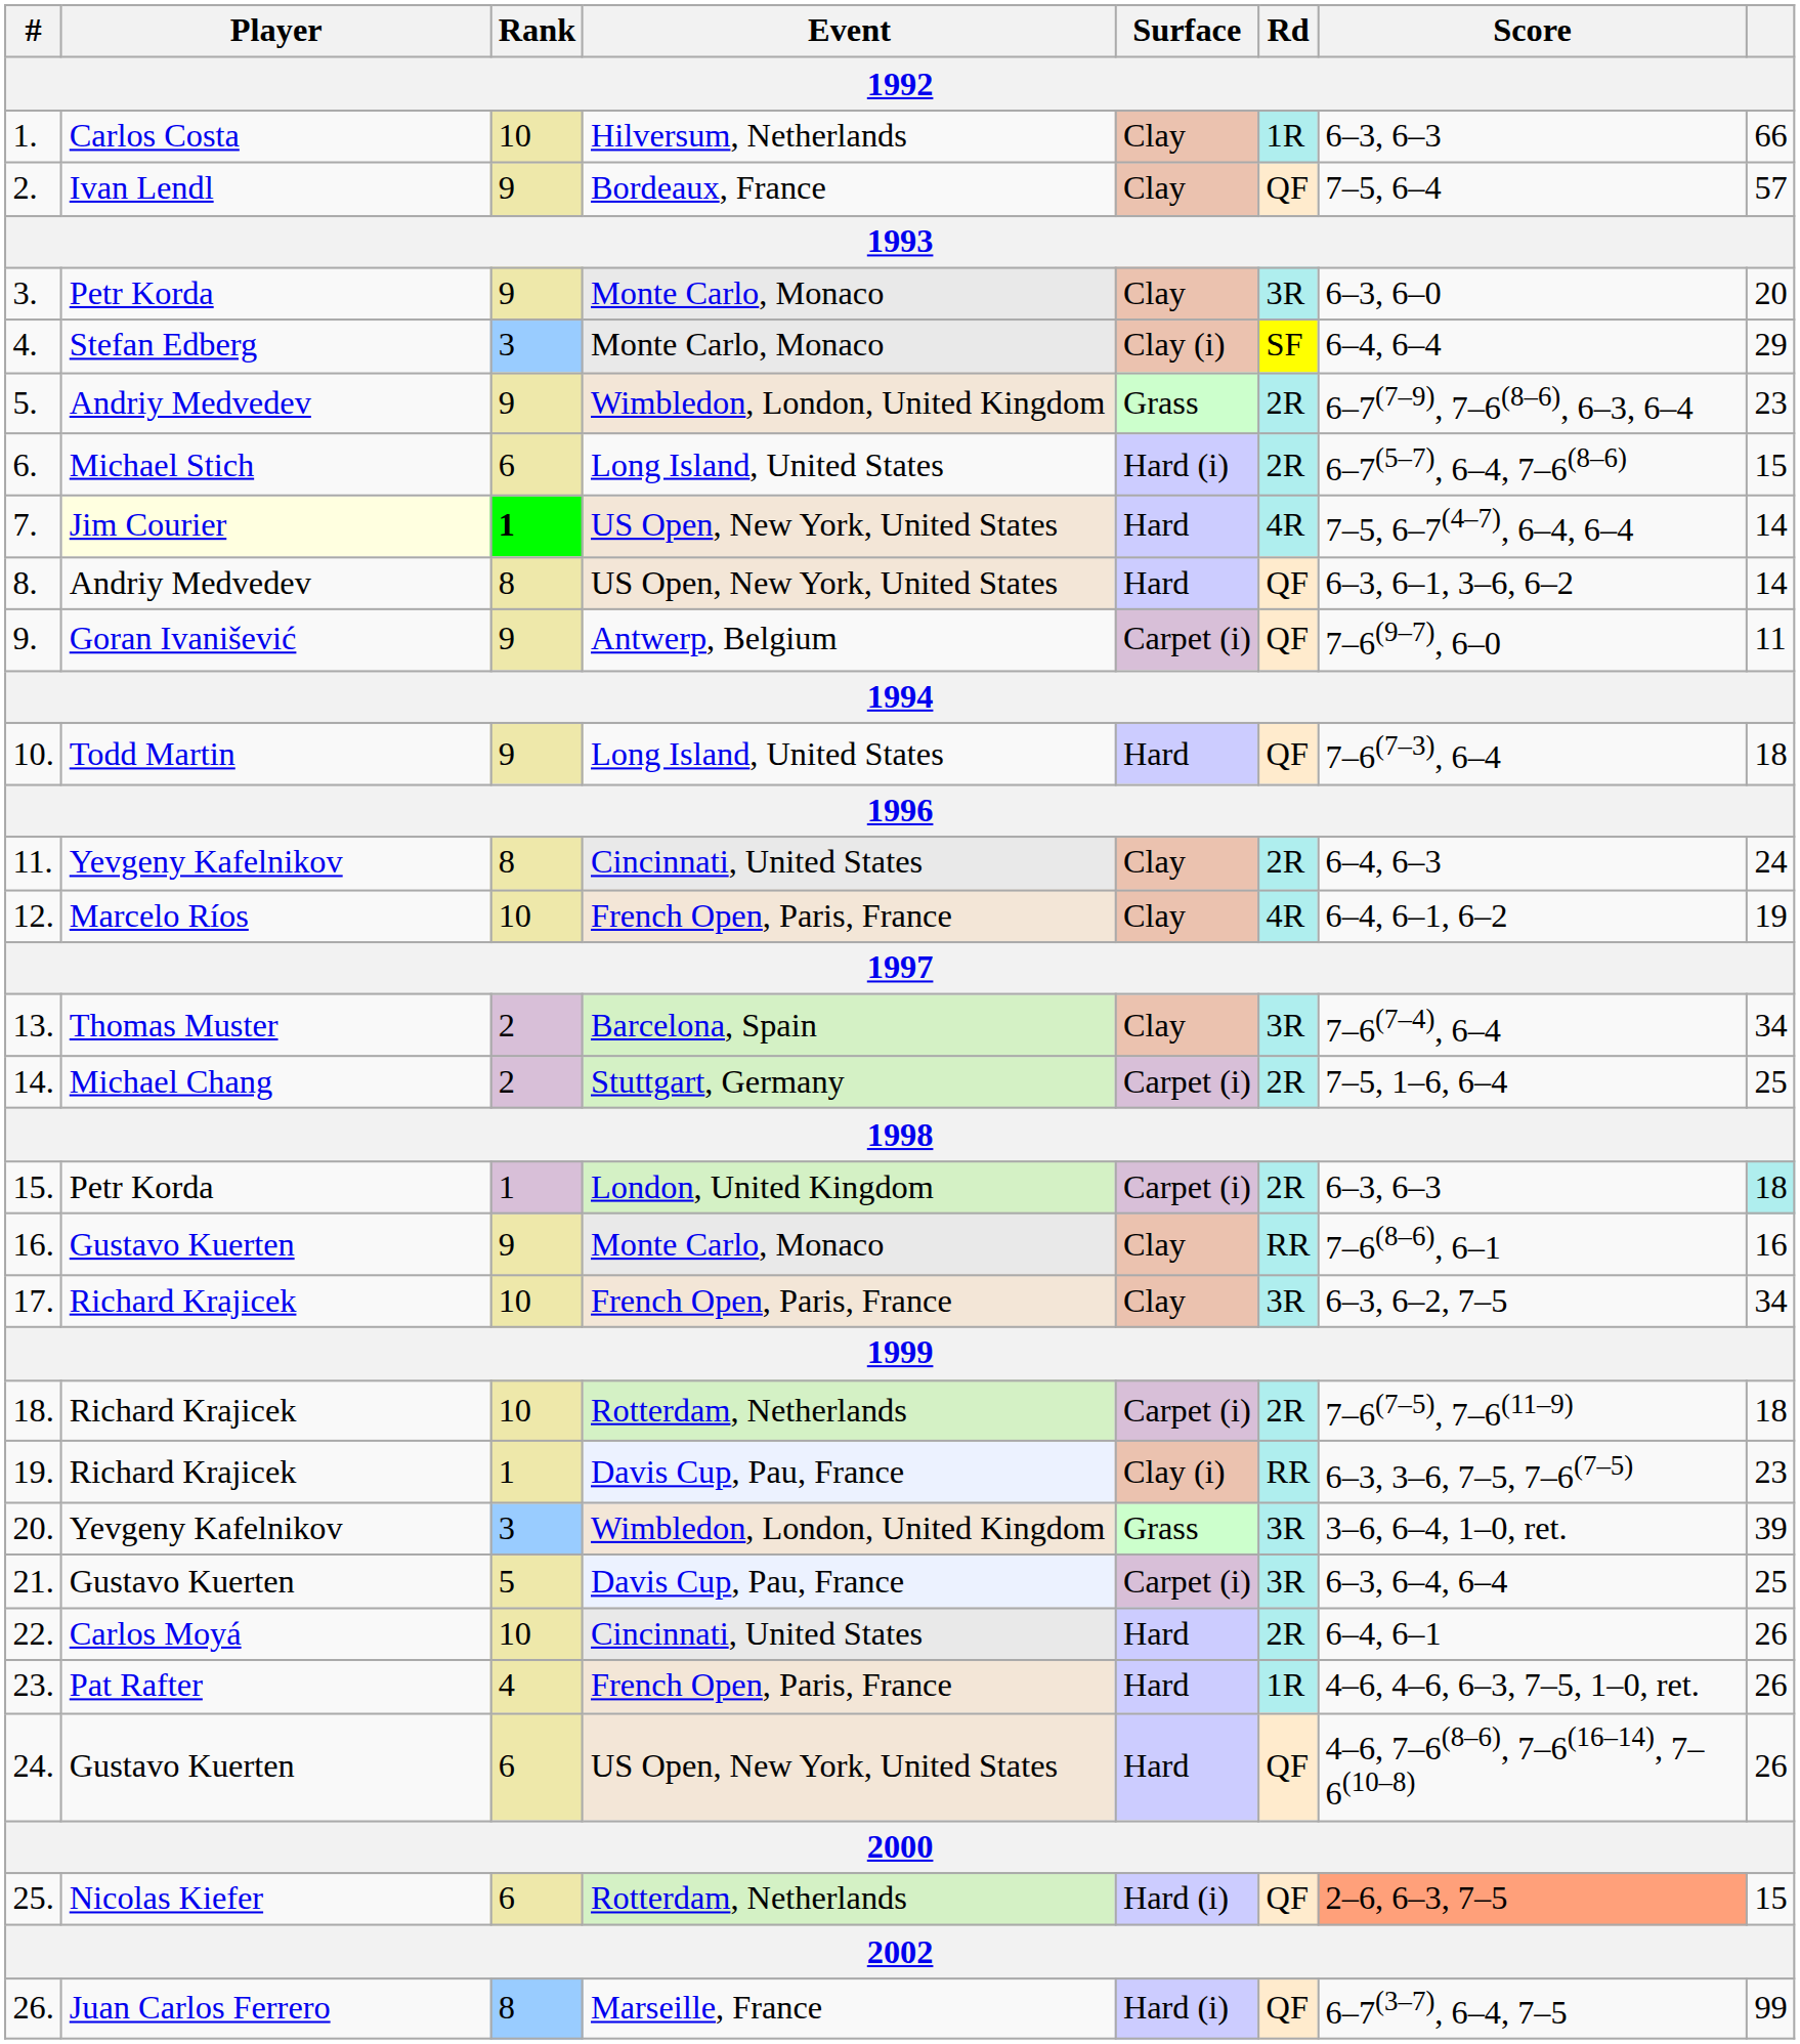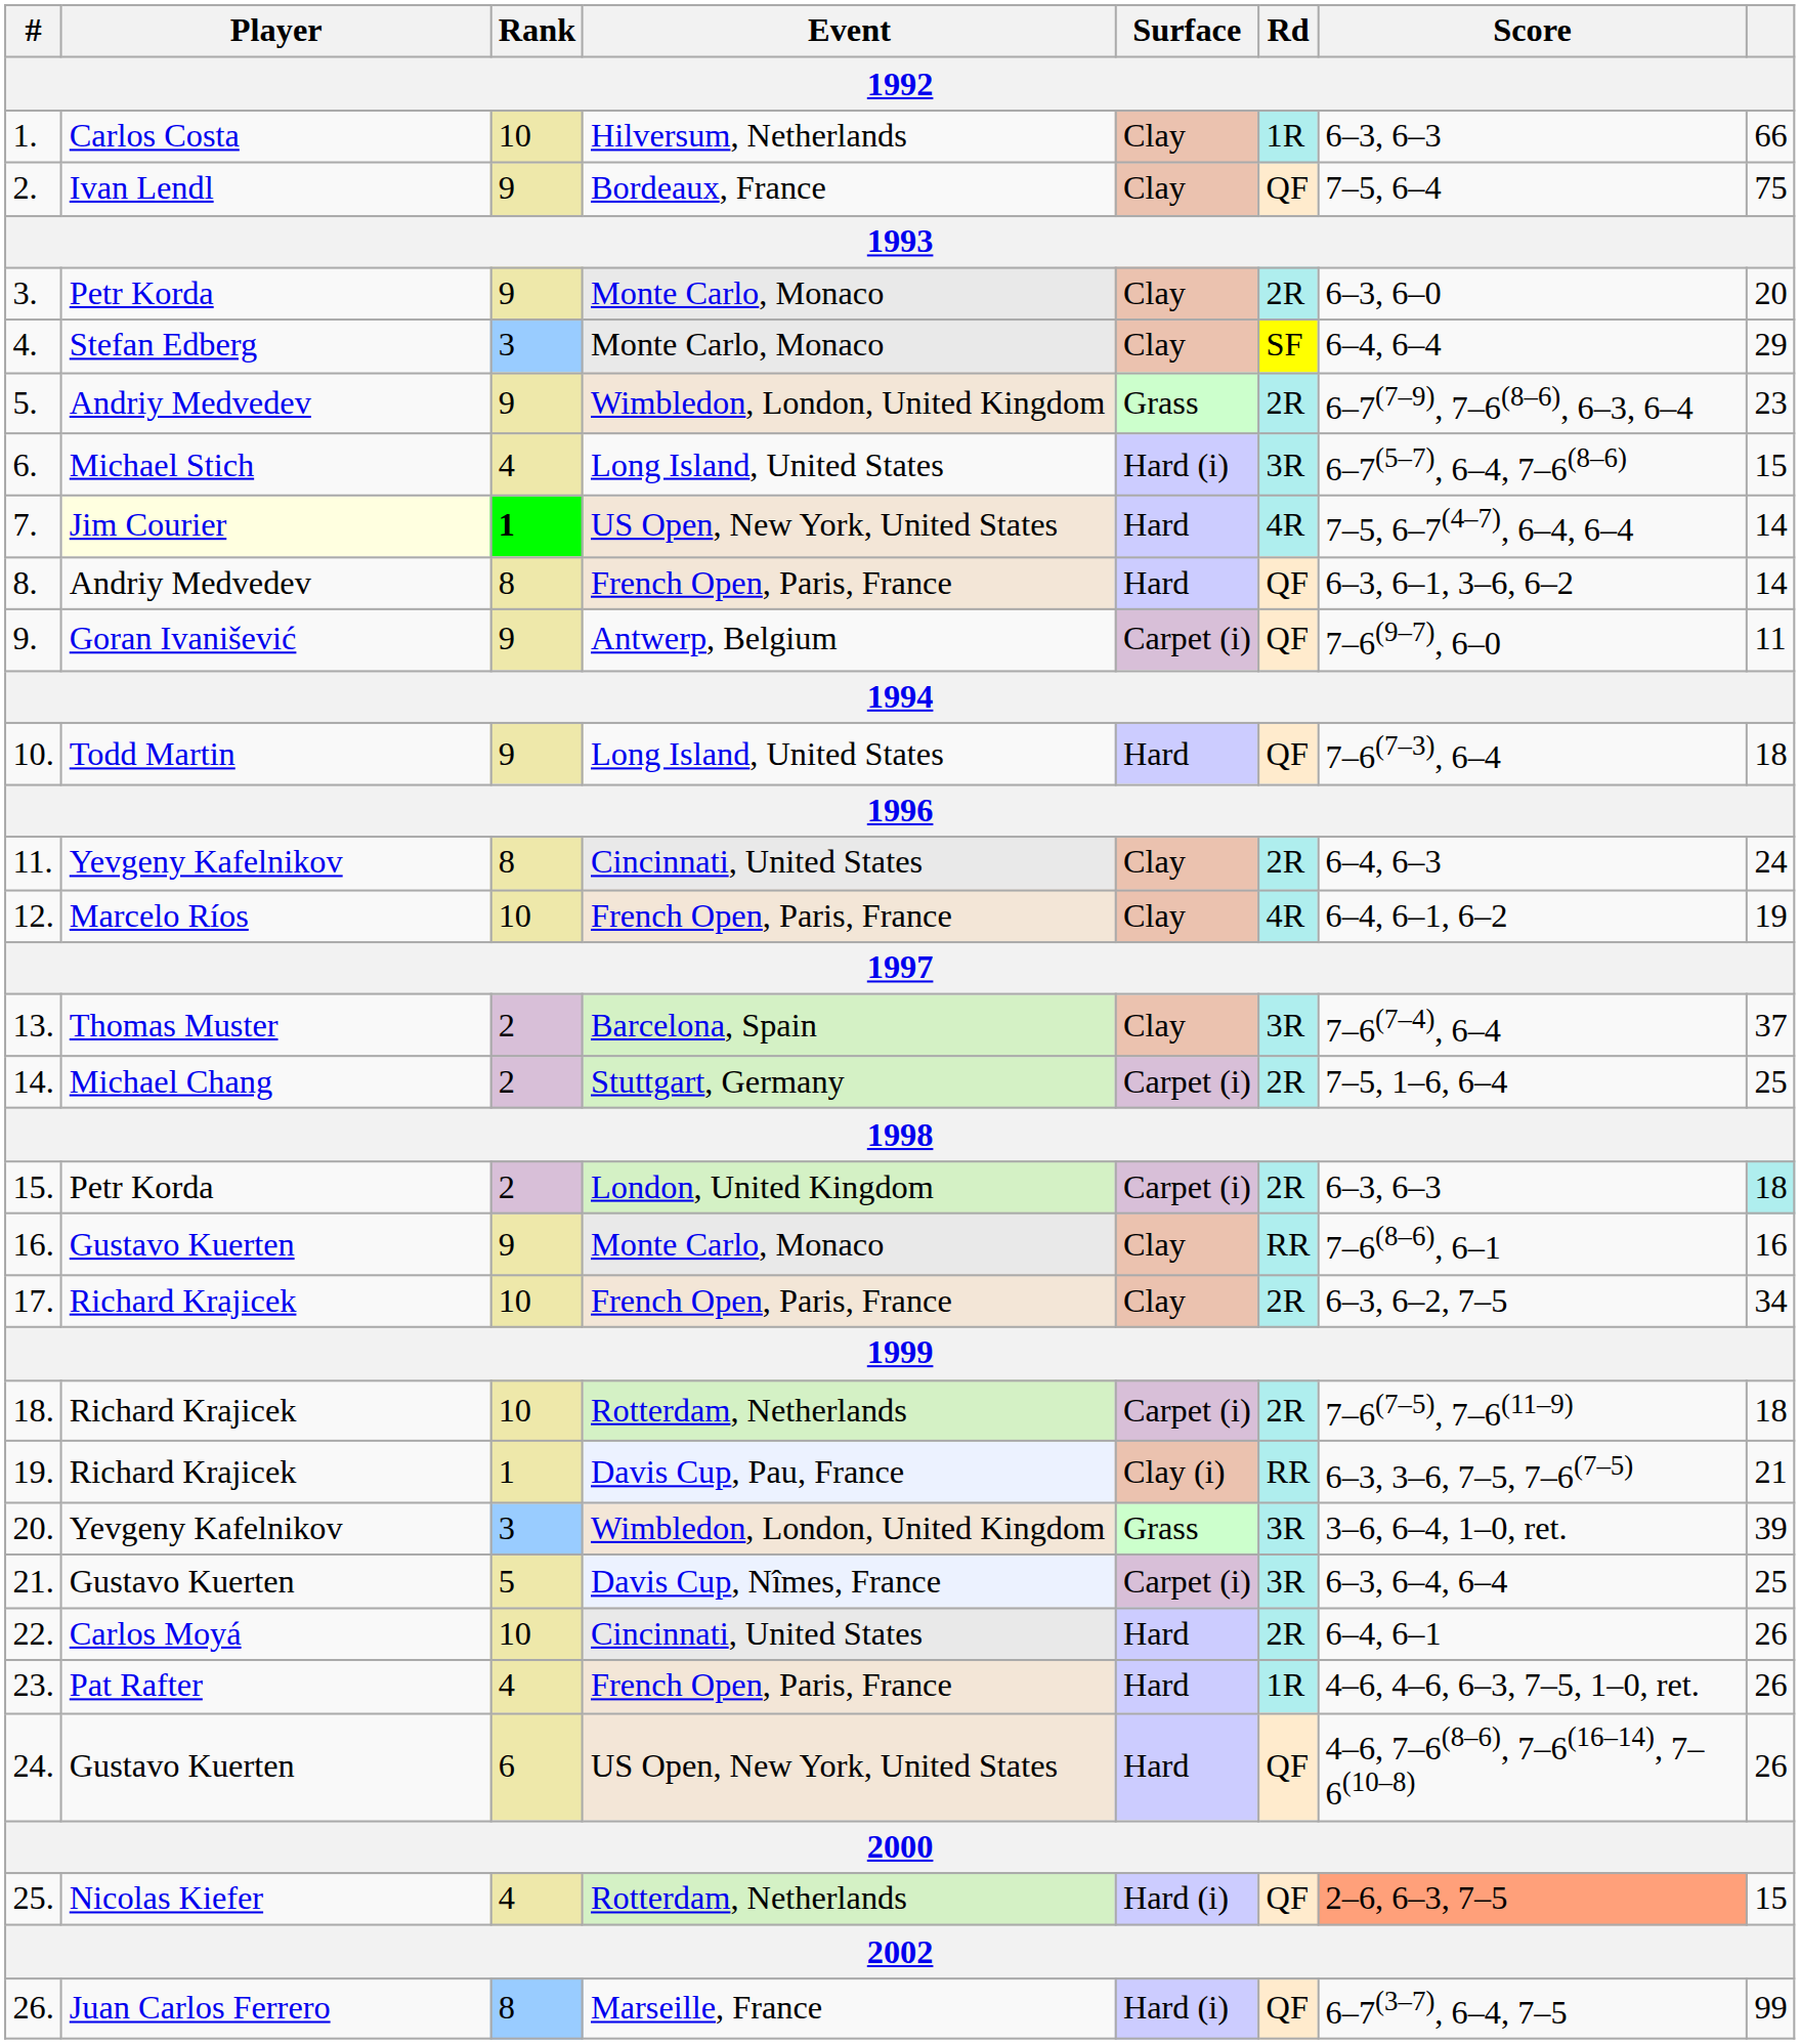 <table class="wikitable sortable">
 <tr>
 <th>#</th>
 <th width=200>Player</th>
 <th>Rank</th>
 <th width=250>Event</th>
 <th>Surface</th>
 <th>Rd</th>
 <th width=200>Score</th>
 <th></th>
 </tr>
 <tr>
 <th colspan=8><a href='#'>1992</a></th>
 </tr>
 <tr>
 <td>1.</td>
 <td> <a href='#'>Carlos Costa</a></td>
 <td bgcolor=EEE8AA>10</td>
 <td><a href='#'>Hilversum</a>, Netherlands</td>
 <td bgcolor=#ebc2af>Clay</td>
 <td bgcolor=afeeee>1R</td>
 <td>6–3, 6–3</td>
 <td>66</td>
 </tr>
 <tr>
 <td>2.</td>
 <td> <a href='#'>Ivan Lendl</a></td>
 <td bgcolor=EEE8AA>9</td>
 <td><a href='#'>Bordeaux</a>, France</td>
 <td bgcolor=#ebc2af>Clay</td>
 <td bgcolor=ffebcd>QF</td>
 <td>7–5, 6–4</td>
-<td>57</td>
+<td>75</td>
 </tr>
 <tr>
 <th colspan=8><a href='#'>1993</a></th>
 </tr>
 <tr>
 <td>3.</td>
 <td> <a href='#'>Petr Korda</a></td>
 <td bgcolor=EEE8AA>9</td>
 <td bgcolor=e9e9e9><a href='#'>Monte Carlo</a>, Monaco</td>
 <td bgcolor=#ebc2af>Clay</td>
-<td bgcolor=afeeee>3R</td>
+<td bgcolor=afeeee>2R</td>
 <td>6–3, 6–0</td>
 <td>20</td>
 </tr>
 <tr>
 <td>4.</td>
 <td> <a href='#'>Stefan Edberg</a></td>
 <td bgcolor=99ccff>3</td>
 <td bgcolor=e9e9e9>Monte Carlo, Monaco</td>
-<td bgcolor=#ebc2af>Clay (i)</td>
+<td bgcolor=#ebc2af>Clay</td>
 <td bgcolor=yellow>SF</td>
 <td>6–4, 6–4</td>
 <td>29</td>
 </tr>
 <tr>
 <td>5.</td>
 <td> <a href='#'>Andriy Medvedev</a></td>
 <td bgcolor=EEE8AA>9</td>
 <td bgcolor=f3e6d7><a href='#'>Wimbledon</a>, London, United Kingdom</td>
 <td bgcolor=#cfc>Grass</td>
 <td bgcolor=afeeee>2R</td>
 <td>6–7<sup>(7–9)</sup>, 7–6<sup>(8–6)</sup>, 6–3, 6–4</td>
 <td>23</td>
 </tr>
 <tr>
 <td>6.</td>
 <td> <a href='#'>Michael Stich</a></td>
-<td bgcolor=EEE8AA>6</td>
+<td bgcolor=EEE8AA>4</td>
 <td><a href='#'>Long Island</a>, United States</td>
 <td bgcolor=CCCCFF>Hard (i)</td>
-<td bgcolor=afeeee>2R</td>
+<td bgcolor=afeeee>3R</td>
 <td>6–7<sup>(5–7)</sup>, 6–4, 7–6<sup>(8–6)</sup></td>
 <td>15</td>
 </tr>
 <tr>
 <td>7.</td>
 <td style="background: lightyellow;"> <a href='#'>Jim Courier</a></td>
 <td bgcolor=lime><strong>1</strong></td>
 <td bgcolor=f3e6d7><a href='#'>US Open</a>, New York, United States</td>
 <td bgcolor=CCCCFF>Hard</td>
 <td bgcolor=afeeee>4R</td>
 <td>7–5, 6–7<sup>(4–7)</sup>, 6–4, 6–4</td>
 <td>14</td>
 </tr>
 <tr>
 <td>8.</td>
 <td> Andriy Medvedev</td>
 <td bgcolor=EEE8AA>8</td>
-<td bgcolor=f3e6d7>US Open, New York, United States</td>
+<td bgcolor=f3e6d7><a href='#'>French Open</a>, Paris, France</td>
 <td bgcolor=CCCCFF>Hard</td>
 <td bgcolor=ffebcd>QF</td>
 <td>6–3, 6–1, 3–6, 6–2</td>
 <td>14</td>
 </tr>
 <tr>
 <td>9.</td>
 <td> <a href='#'>Goran Ivanišević</a></td>
 <td bgcolor=EEE8AA>9</td>
 <td><a href='#'>Antwerp</a>, Belgium</td>
 <td bgcolor=thistle>Carpet (i)</td>
 <td bgcolor=ffebcd>QF</td>
 <td>7–6<sup>(9–7)</sup>, 6–0</td>
 <td>11</td>
 </tr>
 <tr>
 <th colspan=8><a href='#'>1994</a></th>
 </tr>
 <tr>
 <td>10.</td>
 <td> <a href='#'>Todd Martin</a></td>
 <td bgcolor=EEE8AA>9</td>
 <td><a href='#'>Long Island</a>, United States</td>
 <td bgcolor=CCCCFF>Hard</td>
 <td bgcolor=ffebcd>QF</td>
 <td>7–6<sup>(7–3)</sup>, 6–4</td>
 <td>18</td>
 </tr>
 <tr>
 <th colspan=8><a href='#'>1996</a></th>
 </tr>
 <tr>
 <td>11.</td>
 <td> <a href='#'>Yevgeny Kafelnikov</a></td>
 <td bgcolor=EEE8AA>8</td>
 <td bgcolor=e9e9e9><a href='#'>Cincinnati</a>, United States</td>
 <td bgcolor=#ebc2af>Clay</td>
 <td bgcolor=afeeee>2R</td>
 <td>6–4, 6–3</td>
 <td>24</td>
 </tr>
 <tr>
 <td>12.</td>
 <td> <a href='#'>Marcelo Ríos</a></td>
 <td bgcolor=EEE8AA>10</td>
 <td bgcolor=f3e6d7><a href='#'>French Open</a>, Paris, France</td>
 <td bgcolor=#ebc2af>Clay</td>
 <td bgcolor=afeeee>4R</td>
 <td>6–4, 6–1, 6–2</td>
 <td>19</td>
 </tr>
 <tr>
 <th colspan=8><a href='#'>1997</a></th>
 </tr>
 <tr>
 <td>13.</td>
 <td> <a href='#'>Thomas Muster</a></td>
 <td bgcolor=thistle>2</td>
 <td bgcolor=d4f1c5><a href='#'>Barcelona</a>, Spain</td>
 <td bgcolor=#ebc2af>Clay</td>
 <td bgcolor=afeeee>3R</td>
 <td>7–6<sup>(7–4)</sup>, 6–4</td>
-<td>34</td>
+<td>37</td>
 </tr>
 <tr>
 <td>14.</td>
 <td> <a href='#'>Michael Chang</a></td>
 <td bgcolor=thistle>2</td>
 <td bgcolor=d4f1c5><a href='#'>Stuttgart</a>, Germany</td>
 <td bgcolor=thistle>Carpet (i)</td>
 <td bgcolor=afeeee>2R</td>
 <td>7–5, 1–6, 6–4</td>
 <td>25</td>
 </tr>
 <tr>
 <th colspan=8><a href='#'>1998</a></th>
 </tr>
 <tr>
 <td>15.</td>
 <td> Petr Korda</td>
-<td bgcolor=thistle>1</td>
+<td bgcolor=thistle>2</td>
 <td bgcolor=d4f1c5><a href='#'>London</a>, United Kingdom</td>
 <td bgcolor=thistle>Carpet (i)</td>
 <td bgcolor=afeeee>2R</td>
 <td>6–3, 6–3</td>
 <td style="background: paleturquoise;">18</td>
 </tr>
 <tr>
 <td>16.</td>
 <td> <a href='#'>Gustavo Kuerten</a></td>
 <td bgcolor=EEE8AA>9</td>
 <td bgcolor=e9e9e9><a href='#'>Monte Carlo</a>, Monaco</td>
 <td bgcolor=#ebc2af>Clay</td>
 <td bgcolor=afeeee>RR</td>
 <td>7–6<sup>(8–6)</sup>, 6–1</td>
 <td>16</td>
 </tr>
 <tr>
 <td>17.</td>
 <td> <a href='#'>Richard Krajicek</a></td>
 <td bgcolor=EEE8AA>10</td>
 <td bgcolor=f3e6d7><a href='#'>French Open</a>, Paris, France</td>
 <td bgcolor=#ebc2af>Clay</td>
-<td bgcolor=afeeee>3R</td>
+<td bgcolor=afeeee>2R</td>
 <td>6–3, 6–2, 7–5</td>
 <td>34</td>
 </tr>
 <tr>
 <th colspan=8><a href='#'>1999</a></th>
 </tr>
 <tr>
 <td>18.</td>
 <td> Richard Krajicek</td>
 <td bgcolor=EEE8AA>10</td>
 <td bgcolor=d4f1c5><a href='#'>Rotterdam</a>, Netherlands</td>
 <td bgcolor=thistle>Carpet (i)</td>
 <td bgcolor=afeeee>2R</td>
 <td>7–6<sup>(7–5)</sup>, 7–6<sup>(11–9)</sup></td>
 <td>18</td>
 </tr>
 <tr>
 <td>19.</td>
 <td> Richard Krajicek</td>
 <td bgcolor=EEE8AA>1</td>
 <td bgcolor=ECF2FF><a href='#'>Davis Cup</a>, Pau, France</td>
 <td bgcolor=#ebc2af>Clay (i)</td>
 <td bgcolor=afeeee>RR</td>
 <td>6–3, 3–6, 7–5, 7–6<sup>(7–5)</sup></td>
-<td>23</td>
+<td>21</td>
 </tr>
 <tr>
 <td>20.</td>
 <td> Yevgeny Kafelnikov</td>
 <td bgcolor=99ccff>3</td>
 <td bgcolor=f3e6d7><a href='#'>Wimbledon</a>, London, United Kingdom</td>
 <td bgcolor=#cfc>Grass</td>
 <td bgcolor=afeeee>3R</td>
 <td>3–6, 6–4, 1–0, ret.</td>
 <td>39</td>
 </tr>
 <tr>
 <td>21.</td>
 <td> Gustavo Kuerten</td>
 <td bgcolor=EEE8AA>5</td>
-<td bgcolor=ECF2FF><a href='#'>Davis Cup</a>, Pau, France</td>
+<td bgcolor=ECF2FF><a href='#'>Davis Cup</a>, Nîmes, France</td>
 <td bgcolor=thistle>Carpet (i)</td>
 <td bgcolor=afeeee>3R</td>
 <td>6–3, 6–4, 6–4</td>
 <td>25</td>
 </tr>
 <tr>
 <td>22.</td>
 <td> <a href='#'>Carlos Moyá</a></td>
 <td bgcolor=EEE8AA>10</td>
 <td bgcolor=e9e9e9><a href='#'>Cincinnati</a>, United States</td>
 <td bgcolor=CCCCFF>Hard</td>
 <td bgcolor=afeeee>2R</td>
 <td>6–4, 6–1</td>
 <td>26</td>
 </tr>
 <tr>
 <td>23.</td>
 <td> <a href='#'>Pat Rafter</a></td>
 <td bgcolor=EEE8AA>4</td>
 <td bgcolor=f3e6d7><a href='#'>French Open</a>, Paris, France</td>
 <td bgcolor=CCCCFF>Hard</td>
 <td bgcolor=afeeee>1R</td>
 <td>4–6, 4–6, 6–3, 7–5, 1–0, ret.</td>
 <td>26</td>
 </tr>
 <tr>
 <td>24.</td>
 <td> Gustavo Kuerten</td>
 <td bgcolor=EEE8AA>6</td>
 <td bgcolor=f3e6d7>US Open, New York, United States</td>
 <td bgcolor=CCCCFF>Hard</td>
 <td bgcolor=ffebcd>QF</td>
 <td>4–6, 7–6<sup>(8–6)</sup>, 7–6<sup>(16–14)</sup>, 7–6<sup>(10–8)</sup></td>
 <td>26</td>
 </tr>
 <tr>
 <th colspan=8><a href='#'>2000</a></th>
 </tr>
 <tr>
 <td>25.</td>
 <td> <a href='#'>Nicolas Kiefer</a></td>
-<td bgcolor=EEE8AA>6</td>
+<td bgcolor=EEE8AA>4</td>
 <td bgcolor=d4f1c5><a href='#'>Rotterdam</a>, Netherlands</td>
 <td bgcolor=CCCCFF>Hard (i)</td>
 <td bgcolor=ffebcd>QF</td>
 <td style="background: lightsalmon;">2–6, 6–3, 7–5</td>
 <td>15</td>
 </tr>
 <tr>
 <th colspan=8><a href='#'>2002</a></th>
 </tr>
 <tr>
 <td>26.</td>
 <td> <a href='#'>Juan Carlos Ferrero</a></td>
 <td bgcolor=99ccff>8</td>
 <td><a href='#'>Marseille</a>, France</td>
 <td bgcolor=CCCCFF>Hard (i)</td>
 <td bgcolor=ffebcd>QF</td>
 <td>6–7<sup>(3–7)</sup>, 6–4, 7–5</td>
 <td>99</td>
 </tr>
 </table>
